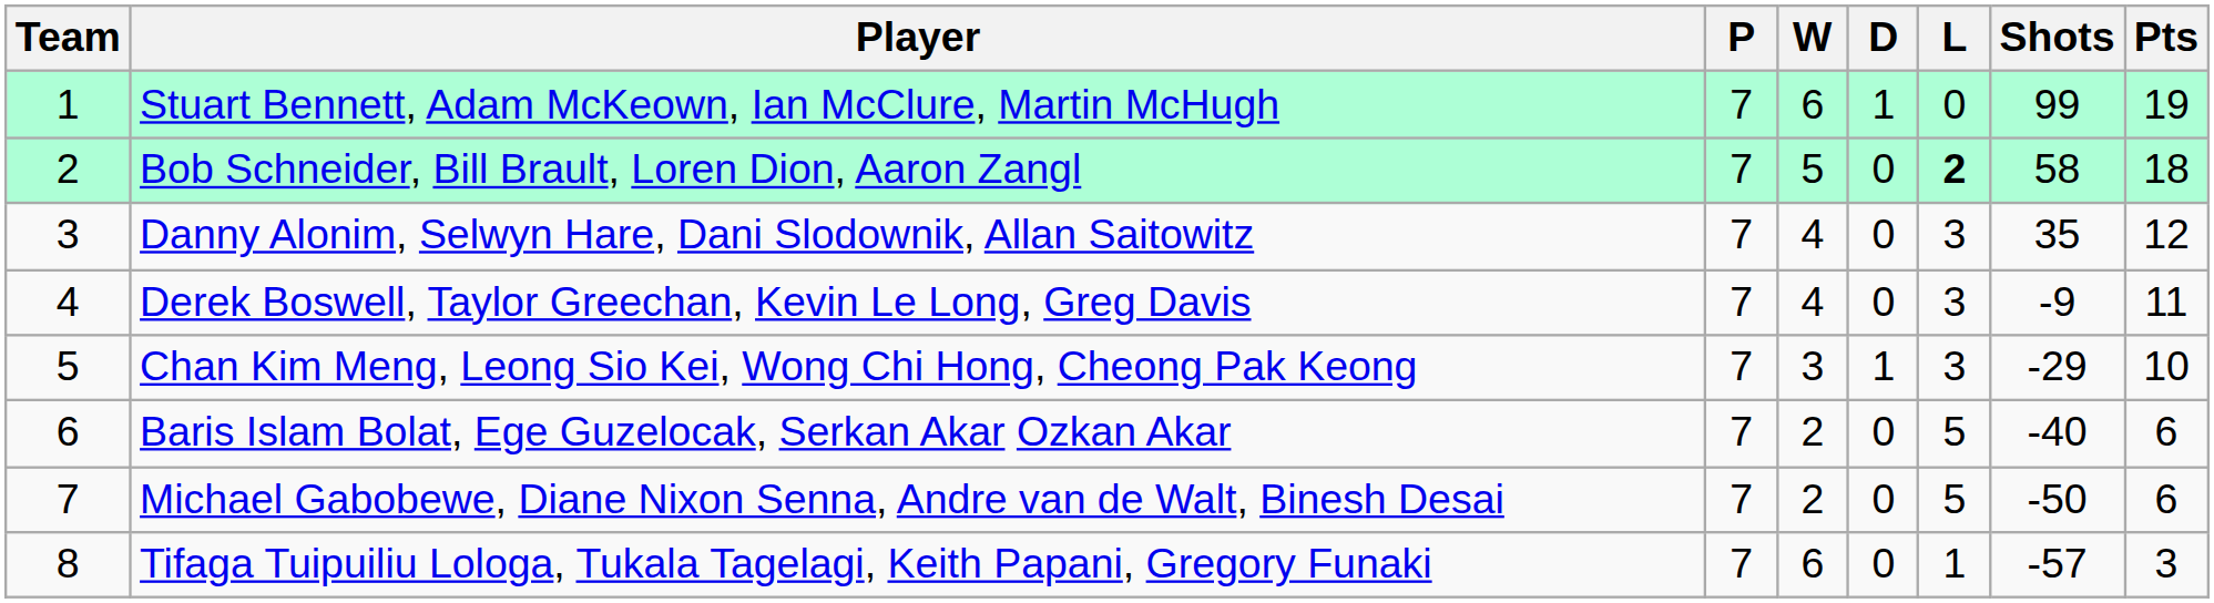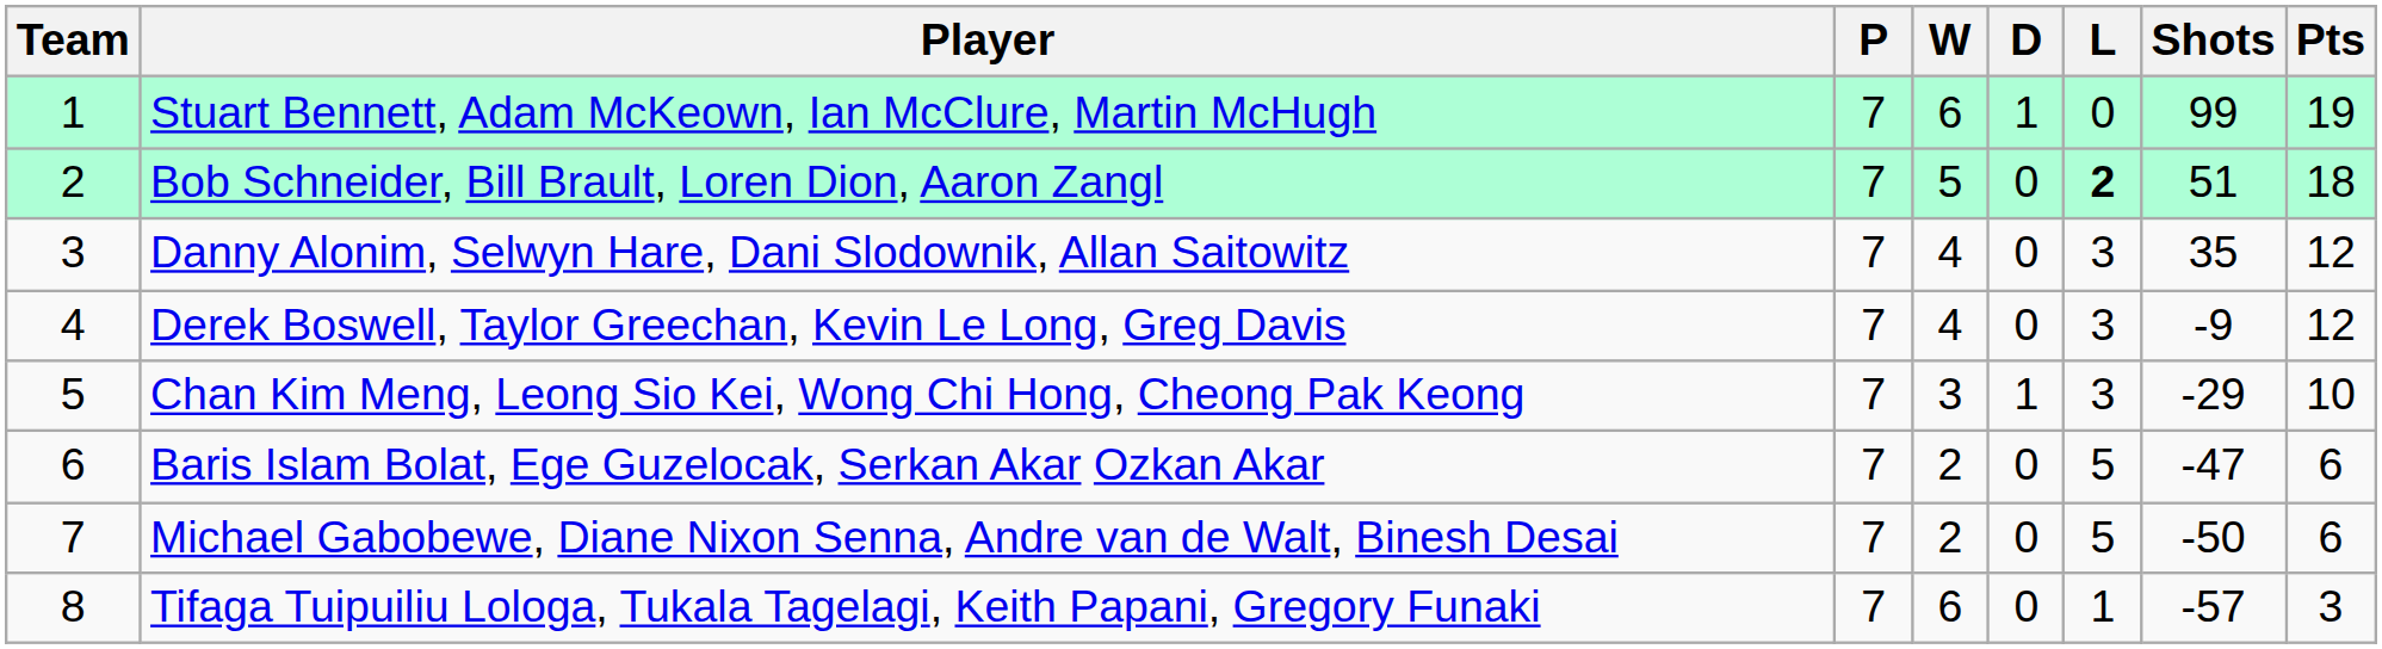 <table class="wikitable" style="font-size: 100%">
 <tr>
 <th width=20>Team</th>
 <th width=600>Player</th>
 <th width=20>P</th>
 <th width=20>W</th>
 <th width=20>D</th>
 <th width=20>L</th>
 <th width=20>Shots</th>
 <th width=20>Pts</th>
 </tr>
 <tr align=center  style="background: #ADFFD6;">
 <td>1</td>
 <td align="left"> <a href='#'>Stuart Bennett</a>, <a href='#'>Adam McKeown</a>, <a href='#'>Ian McClure</a>, <a href='#'>Martin McHugh</a></td>
 <td>7</td>
 <td>6</td>
 <td>1</td>
 <td>0</td>
 <td>99</td>
 <td>19</td>
 </tr>
 <tr align=center  style="background: #ADFFD6;">
 <td>2</td>
 <td align="left"> <a href='#'>Bob Schneider</a>, <a href='#'>Bill Brault</a>, <a href='#'>Loren Dion</a>, <a href='#'>Aaron Zangl</a></td>
 <td>7</td>
 <td>5</td>
 <td>0</td>
 <td><strong>2</strong></td>
-<td>58</td>
+<td>51</td>
 <td>18</td>
 </tr>
 <tr align=center>
 <td>3</td>
 <td align="left"> <a href='#'>Danny Alonim</a>, <a href='#'>Selwyn Hare</a>, <a href='#'>Dani Slodownik</a>, <a href='#'>Allan Saitowitz</a></td>
 <td>7</td>
 <td>4</td>
 <td>0</td>
 <td>3</td>
 <td>35</td>
 <td>12</td>
 </tr>
 <tr align=center>
 <td>4</td>
 <td align="left"> <a href='#'>Derek Boswell</a>, <a href='#'>Taylor Greechan</a>, <a href='#'>Kevin Le Long</a>, <a href='#'>Greg Davis</a></td>
 <td>7</td>
 <td>4</td>
 <td>0</td>
 <td>3</td>
 <td>-9</td>
-<td>11</td>
+<td>12</td>
 </tr>
 <tr align=center>
 <td>5</td>
 <td align="left"> <a href='#'>Chan Kim Meng</a>, <a href='#'>Leong Sio Kei</a>, <a href='#'>Wong Chi Hong</a>, <a href='#'>Cheong Pak Keong</a></td>
 <td>7</td>
 <td>3</td>
 <td>1</td>
 <td>3</td>
 <td>-29</td>
 <td>10</td>
 </tr>
 <tr align=center>
 <td>6</td>
 <td align="left"> <a href='#'>Baris Islam Bolat</a>, <a href='#'>Ege Guzelocak</a>, <a href='#'>Serkan Akar</a>  <a href='#'>Ozkan Akar</a></td>
 <td>7</td>
 <td>2</td>
 <td>0</td>
 <td>5</td>
-<td>-40</td>
+<td>-47</td>
 <td>6</td>
 </tr>
 <tr align=center>
 <td>7</td>
 <td align="left"> <a href='#'>Michael Gabobewe</a>, <a href='#'>Diane Nixon Senna</a>, <a href='#'>Andre van de Walt</a>, <a href='#'>Binesh Desai</a></td>
 <td>7</td>
 <td>2</td>
 <td>0</td>
 <td>5</td>
 <td>-50</td>
 <td>6</td>
 </tr>
 <tr align=center>
 <td>8</td>
 <td align="left"> <a href='#'>Tifaga Tuipuiliu Lologa</a>, <a href='#'>Tukala Tagelagi</a>, <a href='#'>Keith Papani</a>, <a href='#'>Gregory Funaki</a></td>
 <td>7</td>
 <td>6</td>
 <td>0</td>
 <td>1</td>
 <td>-57</td>
 <td>3</td>
 </tr>
 </table>
